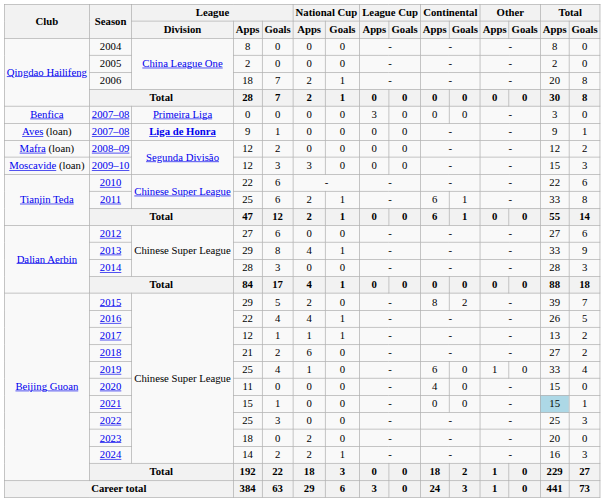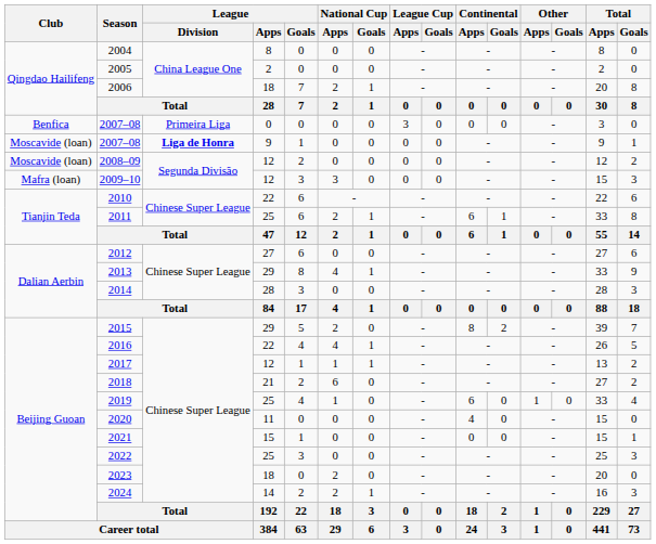 <table class="wikitable" style="text-align: center">
 <tr>
 <th rowspan="2">Club</th>
 <th rowspan="2">Season</th>
 <th colspan="3">League</th>
 <th colspan="2">National Cup</th>
 <th colspan="2">League Cup</th>
 <th colspan="2">Continental</th>
 <th colspan="2">Other</th>
 <th colspan="2">Total</th>
 </tr>
 <tr>
 <th>Division</th>
 <th>Apps</th>
 <th>Goals</th>
 <th>Apps</th>
 <th>Goals</th>
 <th>Apps</th>
 <th>Goals</th>
 <th>Apps</th>
 <th>Goals</th>
 <th>Apps</th>
 <th>Goals</th>
 <th>Apps</th>
 <th>Goals</th>
 </tr>
 <tr>
 <td rowspan="4"><a href='#'>Qingdao Hailifeng</a></td>
 <td 2004 China League One>2004</td>
 <td rowspan="3"><a href='#'>China League One</a></td>
 <td>8</td>
 <td>0</td>
 <td>0</td>
 <td>0</td>
 <td colspan="2">-</td>
 <td colspan="2">-</td>
 <td colspan="2">-</td>
 <td>8</td>
 <td>0</td>
 </tr>
 <tr>
 <td 2005 China League One>2005</td>
 <td>2</td>
 <td>0</td>
 <td>0</td>
 <td>0</td>
 <td colspan="2">-</td>
 <td colspan="2">-</td>
 <td colspan="2">-</td>
 <td>2</td>
 <td>0</td>
 </tr>
 <tr>
 <td 2006 China League One>2006</td>
 <td>18</td>
 <td>7</td>
 <td>2</td>
 <td>1</td>
 <td colspan="2">-</td>
 <td colspan="2">-</td>
 <td colspan="2">-</td>
 <td>20</td>
 <td>8</td>
 </tr>
 <tr>
 <th colspan="2"><strong>Total</strong></th>
 <th>28</th>
 <th>7</th>
 <th>2</th>
 <th>1</th>
 <th>0</th>
 <th>0</th>
 <th>0</th>
 <th>0</th>
 <th>0</th>
 <th>0</th>
 <th>30</th>
 <th>8</th>
 </tr>
 <tr>
 <td><a href='#'>Benfica</a></td>
 <td><a href='#'>2007–08</a></td>
 <td><a href='#'>Primeira Liga</a></td>
 <td>0</td>
 <td>0</td>
 <td>0</td>
 <td>0</td>
 <td>3</td>
 <td>0</td>
 <td>0</td>
 <td>0</td>
 <td colspan="2">-</td>
 <td>3</td>
 <td>0</td>
 </tr>
 <tr>
-<td><a href='#'>Aves</a> (loan)</td>
+<td><a href='#'>Moscavide</a> (loan)</td>
 <td><a href='#'>2007–08</a></td>
 <td><strong><a href='#'>Liga de Honra</a></strong></td>
 <td>9</td>
 <td>1</td>
 <td>0</td>
 <td>0</td>
 <td>0</td>
 <td>0</td>
 <td colspan="2">-</td>
 <td colspan="2">-</td>
 <td>9</td>
 <td>1</td>
 </tr>
 <tr>
-<td><a href='#'>Mafra</a> (loan)</td>
+<td><a href='#'>Moscavide</a> (loan)</td>
 <td><a href='#'>2008–09</a></td>
 <td rowspan="2"><a href='#'>Segunda Divisão</a></td>
 <td>12</td>
 <td>2</td>
 <td>0</td>
 <td>0</td>
 <td>0</td>
 <td>0</td>
 <td colspan="2">-</td>
 <td colspan="2">-</td>
 <td>12</td>
 <td>2</td>
 </tr>
 <tr>
-<td><a href='#'>Moscavide</a> (loan)</td>
+<td><a href='#'>Mafra</a> (loan)</td>
 <td><a href='#'>2009–10</a></td>
 <td>12</td>
 <td>3</td>
 <td>3</td>
 <td>0</td>
 <td>0</td>
 <td>0</td>
 <td colspan="2">-</td>
 <td colspan="2">-</td>
 <td>15</td>
 <td>3</td>
 </tr>
 <tr>
 <td rowspan="3"><a href='#'>Tianjin Teda</a></td>
 <td><a href='#'>2010</a></td>
 <td rowspan="2"><a href='#'>Chinese Super League</a></td>
 <td>22</td>
 <td>6</td>
 <td colspan="2">-</td>
 <td colspan="2">-</td>
 <td colspan="2">-</td>
 <td colspan="2">-</td>
 <td>22</td>
 <td>6</td>
 </tr>
 <tr>
 <td><a href='#'>2011</a></td>
 <td>25</td>
 <td>6</td>
 <td>2</td>
 <td>1</td>
 <td colspan="2">-</td>
 <td>6</td>
 <td>1</td>
 <td colspan="2">-</td>
 <td>33</td>
 <td>8</td>
 </tr>
 <tr>
 <th colspan="2"><strong>Total</strong></th>
 <th>47</th>
 <th>12</th>
 <th>2</th>
 <th>1</th>
 <th>0</th>
 <th>0</th>
 <th>6</th>
 <th>1</th>
 <th>0</th>
 <th>0</th>
 <th>55</th>
 <th>14</th>
 </tr>
 <tr>
 <td rowspan="4"><a href='#'>Dalian Aerbin</a></td>
 <td><a href='#'>2012</a></td>
 <td rowspan="3">Chinese Super League</td>
 <td>27</td>
 <td>6</td>
 <td>0</td>
 <td>0</td>
 <td colspan="2">-</td>
 <td colspan="2">-</td>
 <td colspan="2">-</td>
 <td>27</td>
 <td>6</td>
 </tr>
 <tr>
 <td><a href='#'>2013</a></td>
 <td>29</td>
 <td>8</td>
 <td>4</td>
 <td>1</td>
 <td colspan="2">-</td>
 <td colspan="2">-</td>
 <td colspan="2">-</td>
 <td>33</td>
 <td>9</td>
 </tr>
 <tr>
 <td><a href='#'>2014</a></td>
 <td>28</td>
 <td>3</td>
 <td>0</td>
 <td>0</td>
 <td colspan="2">-</td>
 <td colspan="2">-</td>
 <td colspan="2">-</td>
 <td>28</td>
 <td>3</td>
 </tr>
 <tr>
 <th colspan="2"><strong>Total</strong></th>
 <th>84</th>
 <th>17</th>
 <th>4</th>
 <th>1</th>
 <th>0</th>
 <th>0</th>
 <th>0</th>
 <th>0</th>
 <th>0</th>
 <th>0</th>
 <th>88</th>
 <th>18</th>
 </tr>
 <tr>
 <td rowspan="11"><a href='#'>Beijing Guoan</a></td>
 <td><a href='#'>2015</a></td>
 <td rowspan="10">Chinese Super League</td>
 <td>29</td>
 <td>5</td>
 <td>2</td>
 <td>0</td>
 <td colspan="2">-</td>
 <td>8</td>
 <td>2</td>
 <td colspan="2">-</td>
 <td>39</td>
 <td>7</td>
 </tr>
 <tr>
 <td><a href='#'>2016</a></td>
 <td>22</td>
 <td>4</td>
 <td>4</td>
 <td>1</td>
 <td colspan="2">-</td>
 <td colspan="2">-</td>
 <td colspan="2">-</td>
 <td>26</td>
 <td>5</td>
 </tr>
 <tr>
 <td><a href='#'>2017</a></td>
 <td>12</td>
 <td>1</td>
 <td>1</td>
 <td>1</td>
 <td colspan="2">-</td>
 <td colspan="2">-</td>
 <td colspan="2">-</td>
 <td>13</td>
 <td>2</td>
 </tr>
 <tr>
 <td><a href='#'>2018</a></td>
 <td>21</td>
 <td>2</td>
 <td>6</td>
 <td>0</td>
 <td colspan="2">-</td>
 <td colspan="2">-</td>
 <td colspan="2">-</td>
 <td>27</td>
 <td>2</td>
 </tr>
 <tr>
 <td><a href='#'>2019</a></td>
 <td>25</td>
 <td>4</td>
 <td>1</td>
 <td>0</td>
 <td colspan="2">-</td>
 <td>6</td>
 <td>0</td>
 <td>1</td>
 <td>0</td>
 <td>33</td>
 <td>4</td>
 </tr>
 <tr>
 <td><a href='#'>2020</a></td>
 <td>11</td>
 <td>0</td>
 <td>0</td>
 <td>0</td>
 <td colspan="2">-</td>
 <td>4</td>
 <td>0</td>
 <td colspan="2">-</td>
 <td>15</td>
 <td>0</td>
 </tr>
 <tr>
 <td><a href='#'>2021</a></td>
 <td>15</td>
 <td>1</td>
 <td>0</td>
 <td>0</td>
 <td colspan="2">-</td>
 <td>0</td>
 <td>0</td>
 <td colspan="2">-</td>
-<td style="background: lightblue;">15</td>
+<td>15</td>
 <td>1</td>
 </tr>
 <tr>
 <td><a href='#'>2022</a></td>
 <td>25</td>
 <td>3</td>
 <td>0</td>
 <td>0</td>
 <td colspan="2">-</td>
 <td colspan="2">-</td>
 <td colspan="2">-</td>
 <td>25</td>
 <td>3</td>
 </tr>
 <tr>
 <td><a href='#'>2023</a></td>
 <td>18</td>
 <td>0</td>
 <td>2</td>
 <td>0</td>
 <td colspan="2">-</td>
 <td colspan="2">-</td>
 <td colspan="2">-</td>
 <td>20</td>
 <td>0</td>
 </tr>
 <tr>
 <td><a href='#'>2024</a></td>
 <td>14</td>
 <td>2</td>
 <td>2</td>
 <td>1</td>
 <td colspan="2">-</td>
 <td colspan="2">-</td>
 <td colspan="2">-</td>
 <td>16</td>
 <td>3</td>
 </tr>
 <tr>
 <th colspan="2"><strong>Total</strong></th>
 <th>192</th>
 <th>22</th>
 <th>18</th>
 <th>3</th>
 <th>0</th>
 <th>0</th>
 <th>18</th>
 <th>2</th>
 <th>1</th>
 <th>0</th>
 <th>229</th>
 <th>27</th>
 </tr>
 <tr>
 <th colspan="3">Career total</th>
 <th>384</th>
 <th>63</th>
 <th>29</th>
 <th>6</th>
 <th>3</th>
 <th>0</th>
 <th>24</th>
 <th>3</th>
 <th>1</th>
 <th>0</th>
 <th>441</th>
 <th>73</th>
 </tr>
 </table>
